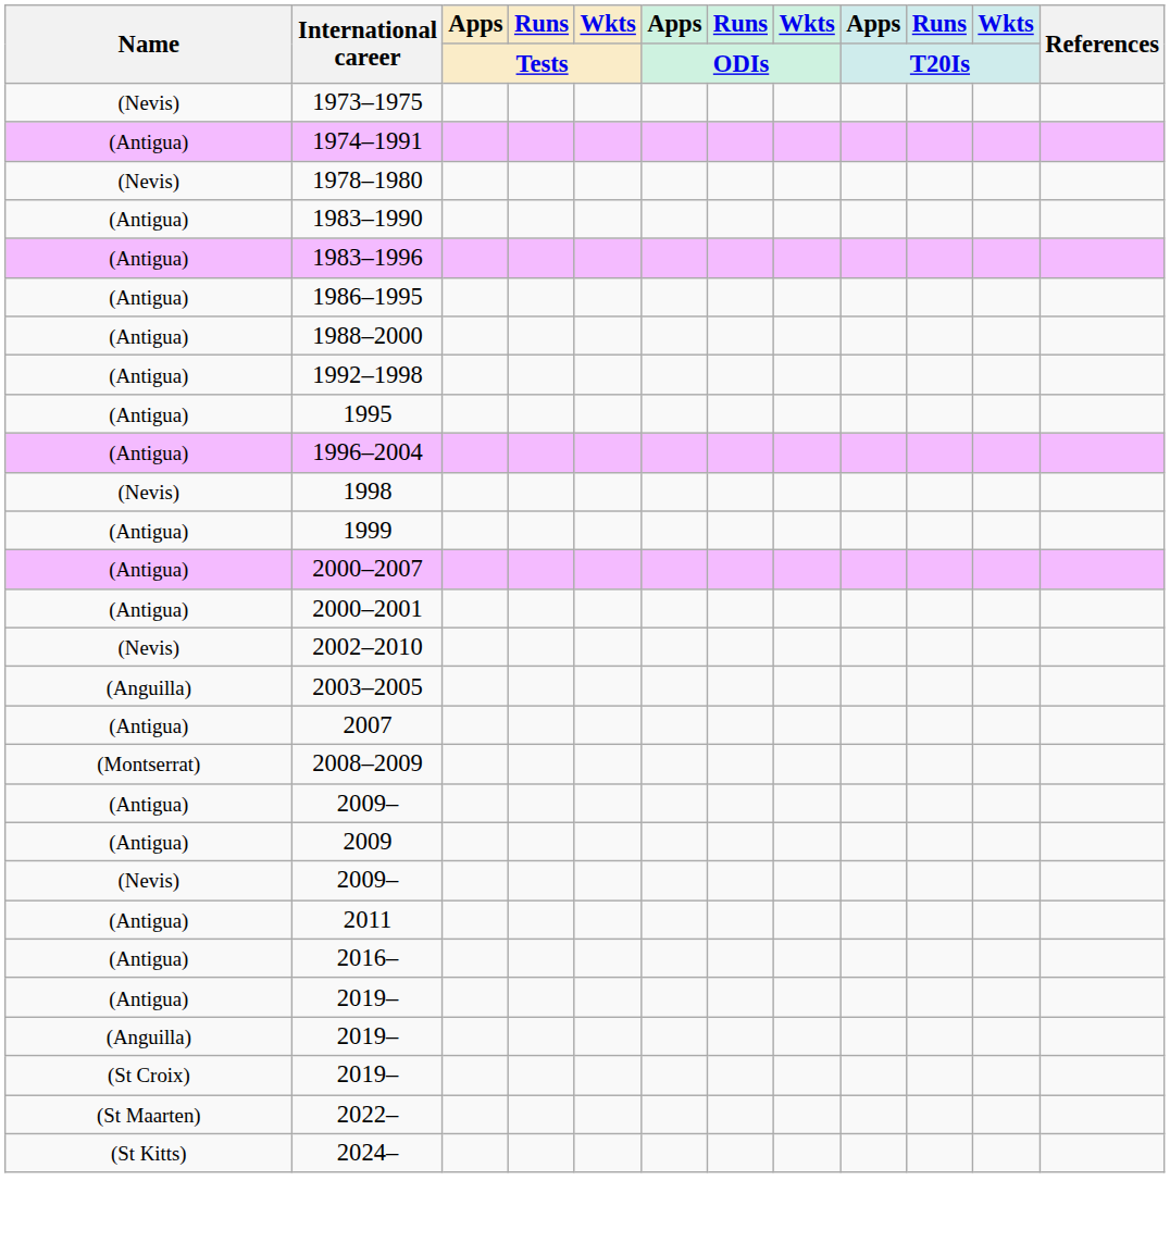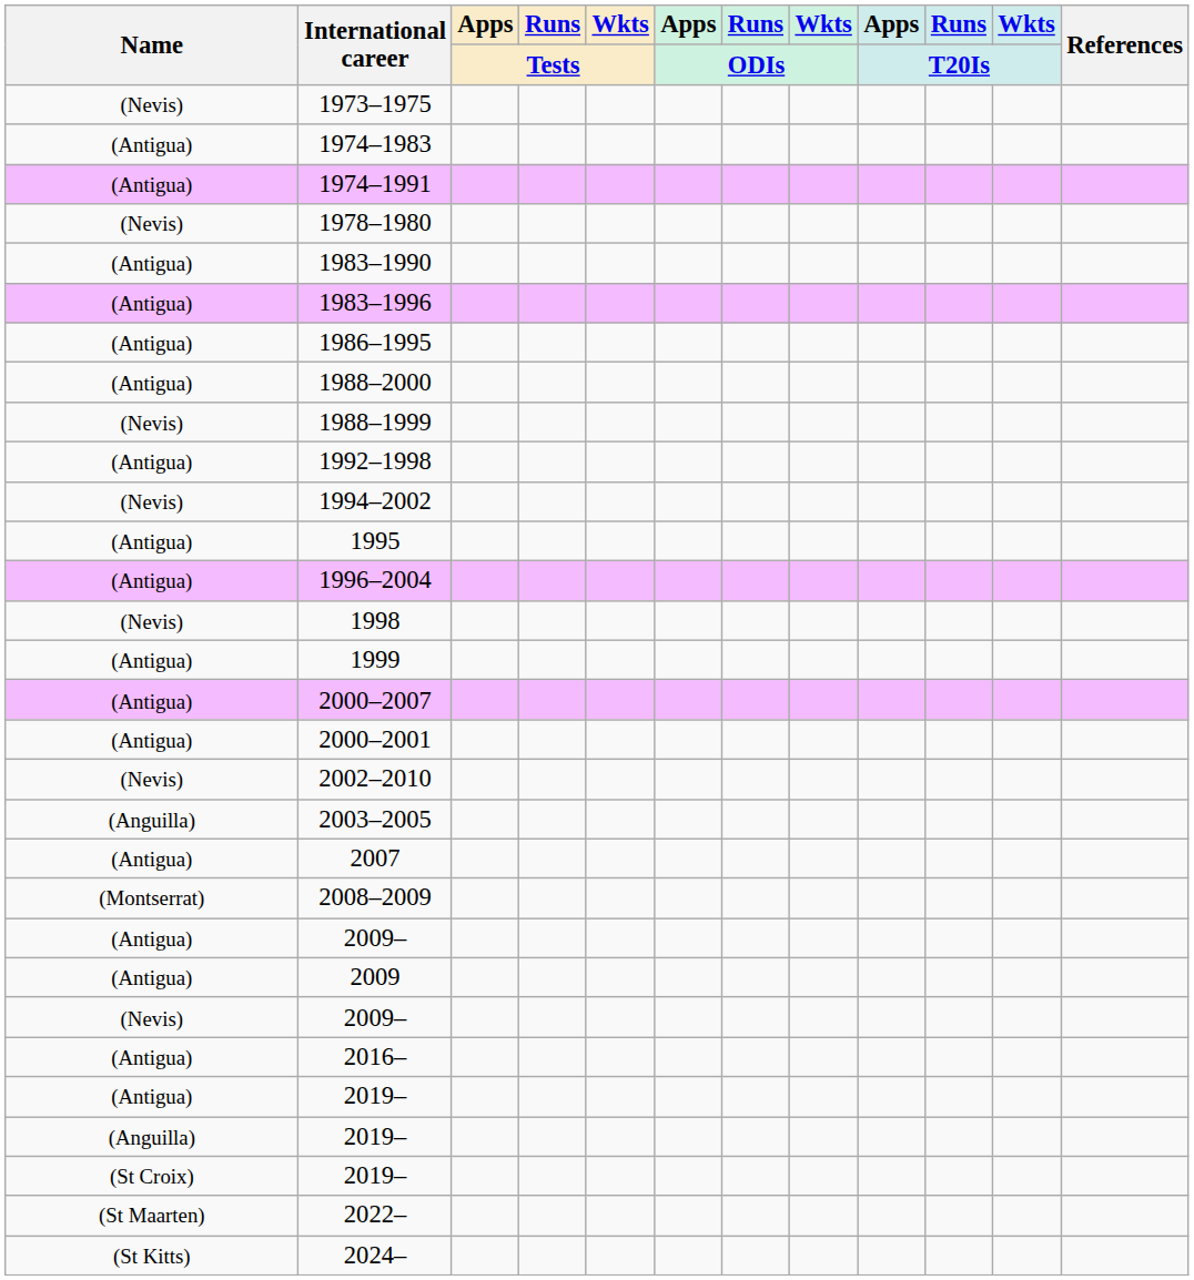 <table class="wikitable sortable" style="text-align: center;">
 <tr>
 <th style="width:180px" rowspan="2">Name</th>
 <th rowspan="2">International<br>career</th>
 <th style="background:#faecc8">Apps</th>
 <th style="background:#faecc8"><a href='#'>Runs</a></th>
 <th style="background:#faecc8"><a href='#'>Wkts</a></th>
 <th style="background:#cef2e0">Apps</th>
 <th style="background:#cef2e0"><a href='#'>Runs</a></th>
 <th style="background:#cef2e0"><a href='#'>Wkts</a></th>
 <th style="background:#CFECEC">Apps</th>
 <th style="background:#CFECEC"><a href='#'>Runs</a></th>
 <th style="background:#CFECEC"><a href='#'>Wkts</a></th>
 <th class="unsortable" rowspan="2">References</th>
 </tr>
 <tr class="unsortable">
 <th colspan="3" style="background:#faecc8"><a href='#'>Tests</a></th>
 <th colspan="3" style="background:#cef2e0"><a href='#'>ODIs</a></th>
 <th colspan="3" style="background:#CFECEC"><a href='#'>T20Is</a></th>
 </tr>
 <tr>
 <td> <small>(Nevis)</small></td>
 <td>1973–1975</td>
+<td></td>
+<td></td>
+<td></td>
+<td></td>
+<td></td>
+<td></td>
+<td></td>
+<td></td>
+<td></td>
+<td></td>
+</tr>
+<tr>
+<td> <small>(Antigua)</small></td>
+<td>1974–1983</td>
 <td></td>
 <td></td>
 <td></td>
 <td></td>
 <td></td>
 <td></td>
 <td></td>
 <td></td>
 <td></td>
 <td></td>
 </tr>
 <tr bgcolor="#F4BBFF">
 <td> <small>(Antigua)</small></td>
 <td>1974–1991</td>
 <td></td>
 <td></td>
 <td></td>
 <td></td>
 <td></td>
 <td></td>
 <td></td>
 <td></td>
 <td></td>
 <td></td>
 </tr>
 <tr>
 <td> <small>(Nevis)</small></td>
 <td>1978–1980</td>
 <td></td>
 <td></td>
 <td></td>
 <td></td>
 <td></td>
 <td></td>
 <td></td>
 <td></td>
 <td></td>
 <td></td>
 </tr>
 <tr>
 <td> <small>(Antigua)</small></td>
 <td>1983–1990</td>
 <td></td>
 <td></td>
 <td></td>
 <td></td>
 <td></td>
 <td></td>
 <td></td>
 <td></td>
 <td></td>
 <td></td>
 </tr>
 <tr bgcolor="#F4BBFF">
 <td> <small>(Antigua)</small></td>
 <td>1983–1996</td>
 <td></td>
 <td></td>
 <td></td>
 <td></td>
 <td></td>
 <td></td>
 <td></td>
 <td></td>
 <td></td>
 <td></td>
 </tr>
 <tr>
 <td> <small>(Antigua)</small></td>
 <td>1986–1995</td>
 <td></td>
 <td></td>
 <td></td>
 <td></td>
 <td></td>
 <td></td>
 <td></td>
 <td></td>
 <td></td>
 <td></td>
 </tr>
 <tr>
 <td> <small>(Antigua)</small></td>
 <td>1988–2000</td>
 <td></td>
 <td></td>
 <td></td>
 <td></td>
 <td></td>
 <td></td>
 <td></td>
 <td></td>
 <td></td>
 <td></td>
 </tr>
 <tr>
+<td> <small>(Nevis)</small></td>
+<td>1988–1999</td>
+<td></td>
+<td></td>
+<td></td>
+<td></td>
+<td></td>
+<td></td>
+<td></td>
+<td></td>
+<td></td>
+<td></td>
+</tr>
+<tr>
 <td> <small>(Antigua)</small></td>
 <td>1992–1998</td>
+<td></td>
+<td></td>
+<td></td>
+<td></td>
+<td></td>
+<td></td>
+<td></td>
+<td></td>
+<td></td>
+<td></td>
+</tr>
+<tr>
+<td> <small>(Nevis)</small></td>
+<td>1994–2002</td>
 <td></td>
 <td></td>
 <td></td>
 <td></td>
 <td></td>
 <td></td>
 <td></td>
 <td></td>
 <td></td>
 <td></td>
 </tr>
 <tr>
 <td> <small>(Antigua)</small></td>
 <td>1995</td>
 <td></td>
 <td></td>
 <td></td>
 <td></td>
 <td></td>
 <td></td>
 <td></td>
 <td></td>
 <td></td>
 <td></td>
 </tr>
 <tr bgcolor="#F4BBFF">
 <td> <small>(Antigua)</small></td>
 <td>1996–2004</td>
 <td></td>
 <td></td>
 <td></td>
 <td></td>
 <td></td>
 <td></td>
 <td></td>
 <td></td>
 <td></td>
 <td></td>
 </tr>
 <tr>
 <td> <small>(Nevis)</small></td>
 <td>1998</td>
 <td></td>
 <td></td>
 <td></td>
 <td></td>
 <td></td>
 <td></td>
 <td></td>
 <td></td>
 <td></td>
 <td></td>
 </tr>
 <tr>
 <td> <small>(Antigua)</small></td>
 <td>1999</td>
 <td></td>
 <td></td>
 <td></td>
 <td></td>
 <td></td>
 <td></td>
 <td></td>
 <td></td>
 <td></td>
 <td></td>
 </tr>
 <tr bgcolor="#F4BBFF">
 <td> <small>(Antigua)</small></td>
 <td>2000–2007</td>
 <td></td>
 <td></td>
 <td></td>
 <td></td>
 <td></td>
 <td></td>
 <td></td>
 <td></td>
 <td></td>
 <td></td>
 </tr>
 <tr>
 <td> <small>(Antigua)</small></td>
 <td>2000–2001</td>
 <td></td>
 <td></td>
 <td></td>
 <td></td>
 <td></td>
 <td></td>
 <td></td>
 <td></td>
 <td></td>
 <td></td>
 </tr>
 <tr>
 <td> <small>(Nevis)</small></td>
 <td>2002–2010</td>
 <td></td>
 <td></td>
 <td></td>
 <td></td>
 <td></td>
 <td></td>
 <td></td>
 <td></td>
 <td></td>
 <td></td>
 </tr>
 <tr>
 <td> <small>(Anguilla)</small></td>
 <td>2003–2005</td>
 <td></td>
 <td></td>
 <td></td>
 <td></td>
 <td></td>
 <td></td>
 <td></td>
 <td></td>
 <td></td>
 <td></td>
 </tr>
 <tr>
 <td> <small>(Antigua)</small></td>
 <td>2007</td>
 <td></td>
 <td></td>
 <td></td>
 <td></td>
 <td></td>
 <td></td>
 <td></td>
 <td></td>
 <td></td>
 <td></td>
 </tr>
 <tr>
 <td> <small>(Montserrat)</small></td>
 <td>2008–2009</td>
 <td></td>
 <td></td>
 <td></td>
 <td></td>
 <td></td>
 <td></td>
 <td></td>
 <td></td>
 <td></td>
 <td></td>
 </tr>
 <tr>
 <td> <small>(Antigua)</small></td>
 <td>2009–</td>
 <td></td>
 <td></td>
 <td></td>
 <td></td>
 <td></td>
 <td></td>
 <td></td>
 <td></td>
 <td></td>
 <td></td>
 </tr>
 <tr>
 <td> <small>(Antigua)</small></td>
 <td>2009</td>
 <td></td>
 <td></td>
 <td></td>
 <td></td>
 <td></td>
 <td></td>
 <td></td>
 <td></td>
 <td></td>
 <td></td>
 </tr>
 <tr>
 <td> <small>(Nevis)</small></td>
 <td>2009–</td>
 <td></td>
 <td></td>
 <td></td>
 <td></td>
 <td></td>
 <td></td>
 <td></td>
 <td></td>
 <td></td>
 <td></td>
 </tr>
 <tr>
 <td> <small>(Antigua)</small></td>
-<td>2011</td>
-<td></td>
-<td></td>
-<td></td>
-<td></td>
-<td></td>
-<td></td>
-<td></td>
-<td></td>
-<td></td>
-<td></td>
-</tr>
-<tr>
-<td> <small>(Antigua)</small></td>
 <td>2016–</td>
 <td></td>
 <td></td>
 <td></td>
 <td></td>
 <td></td>
 <td></td>
 <td></td>
 <td></td>
 <td></td>
 <td></td>
 </tr>
 <tr>
 <td> <small>(Antigua)</small></td>
 <td>2019–</td>
 <td></td>
 <td></td>
 <td></td>
 <td></td>
 <td></td>
 <td></td>
 <td></td>
 <td></td>
 <td></td>
 <td></td>
 </tr>
 <tr>
 <td> <small>(Anguilla)</small></td>
 <td>2019–</td>
 <td></td>
 <td></td>
 <td></td>
 <td></td>
 <td></td>
 <td></td>
 <td></td>
 <td></td>
 <td></td>
 <td></td>
 </tr>
 <tr>
 <td> <small>(St Croix)</small></td>
 <td>2019–</td>
 <td></td>
 <td></td>
 <td></td>
 <td></td>
 <td></td>
 <td></td>
 <td></td>
 <td></td>
 <td></td>
 <td></td>
 </tr>
 <tr>
 <td> <small>(St Maarten)</small></td>
 <td>2022–</td>
 <td></td>
 <td></td>
 <td></td>
 <td></td>
 <td></td>
 <td></td>
 <td></td>
 <td></td>
 <td></td>
 <td></td>
 </tr>
 <tr>
 <td> <small>(St Kitts)</small></td>
 <td>2024–</td>
 <td></td>
 <td></td>
 <td></td>
 <td></td>
 <td></td>
 <td></td>
 <td></td>
 <td></td>
 <td></td>
 <td></td>
 </tr>
 </table>
